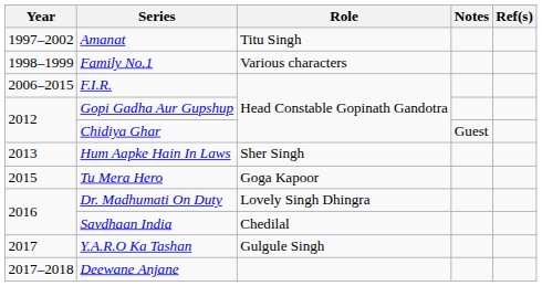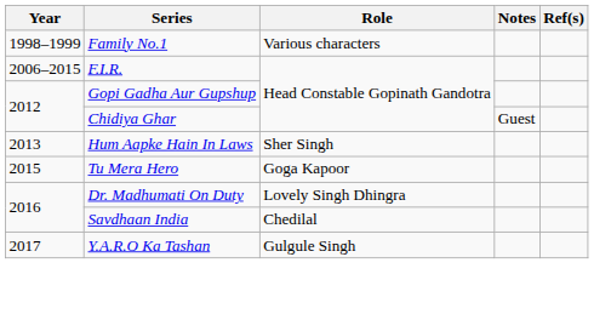 <table class="wikitable sortable">
 <tr>
 <th scope="col">Year</th>
 <th scope="col">Series</th>
 <th scope="col">Role</th>
 <th scope="col">Notes</th>
 <th scope="col" class="unsortable">Ref(s)</th>
-</tr>
-<tr>
-<td>1997–2002</td>
-<td><em><a href='#'>Amanat</a></em></td>
-<td>Titu Singh</td>
-<td></td>
-<td></td>
 </tr>
 <tr>
 <td>1998–1999</td>
 <td><em><a href='#'>Family No.1</a></em></td>
 <td>Various characters</td>
 <td></td>
 <td></td>
 </tr>
 <tr>
 <td>2006–2015</td>
 <td><em><a href='#'>F.I.R.</a></em></td>
 <td rowspan="3">Head Constable Gopinath Gandotra</td>
 <td></td>
 <td></td>
 </tr>
 <tr>
 <td rowspan="2">2012</td>
 <td><em><a href='#'>Gopi Gadha Aur Gupshup</a></em></td>
 <td></td>
 <td></td>
 </tr>
 <tr>
 <td><em><a href='#'>Chidiya Ghar</a></em></td>
 <td>Guest</td>
 <td></td>
 </tr>
 <tr>
 <td>2013</td>
 <td><em><a href='#'>Hum Aapke Hain In Laws</a></em></td>
 <td>Sher Singh</td>
 <td></td>
 <td></td>
 </tr>
 <tr>
 <td>2015</td>
 <td><em><a href='#'>Tu Mera Hero</a></em></td>
 <td>Goga Kapoor</td>
 <td></td>
 <td></td>
 </tr>
 <tr>
 <td rowspan="2">2016</td>
 <td><em><a href='#'>Dr. Madhumati On Duty</a></em></td>
 <td>Lovely Singh Dhingra</td>
 <td></td>
 <td></td>
 </tr>
 <tr>
 <td><em><a href='#'>Savdhaan India</a></em></td>
 <td>Chedilal</td>
 <td></td>
 <td></td>
 </tr>
 <tr>
 <td>2017</td>
 <td><em><a href='#'>Y.A.R.O Ka Tashan</a></em></td>
 <td>Gulgule Singh</td>
 <td></td>
 <td></td>
 </tr>
-<tr>
-<td>2017–2018</td>
-<td><em><a href='#'>Deewane Anjane</a></em></td>
-<td></td>
-<td></td>
-<td></td>
-</tr>
 </table>
